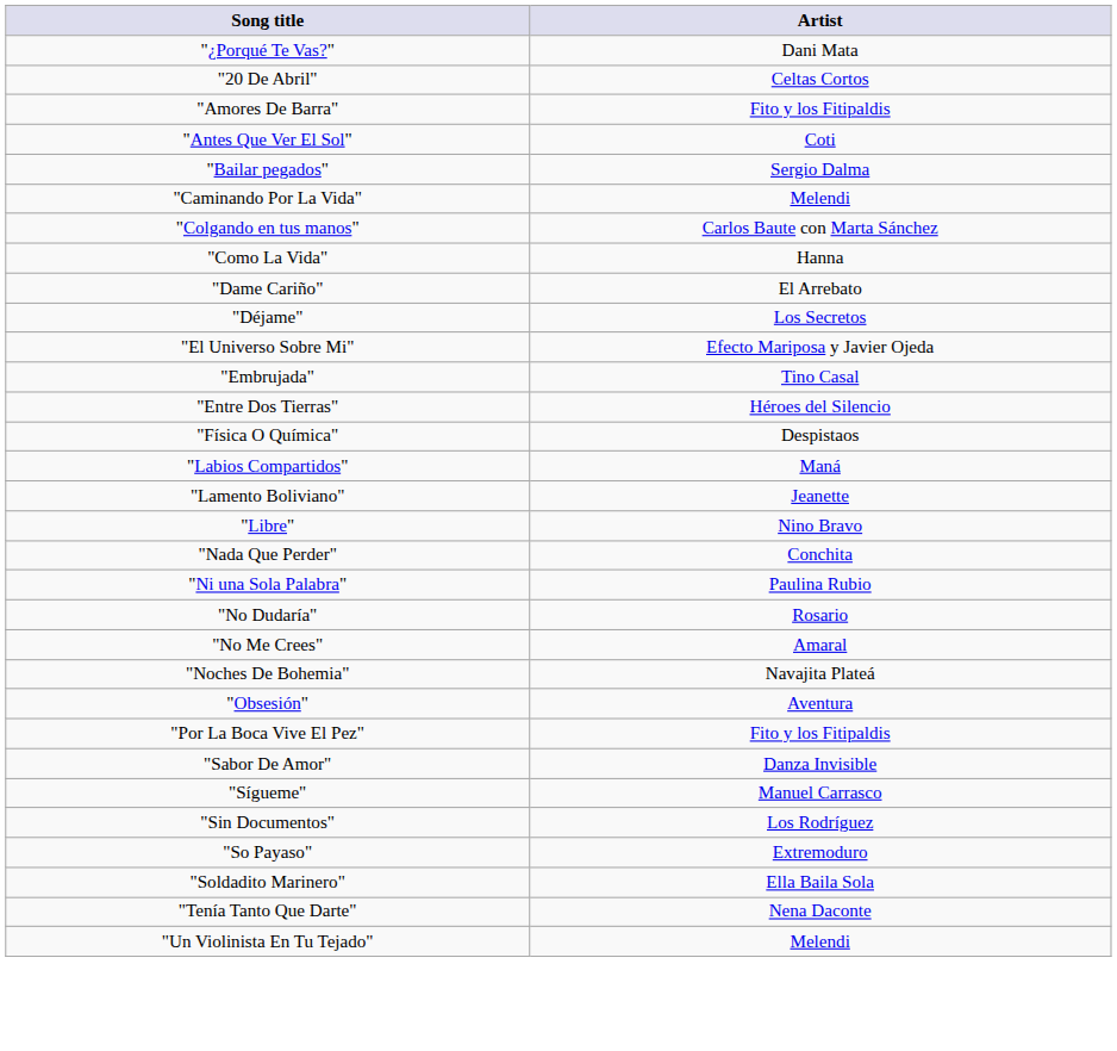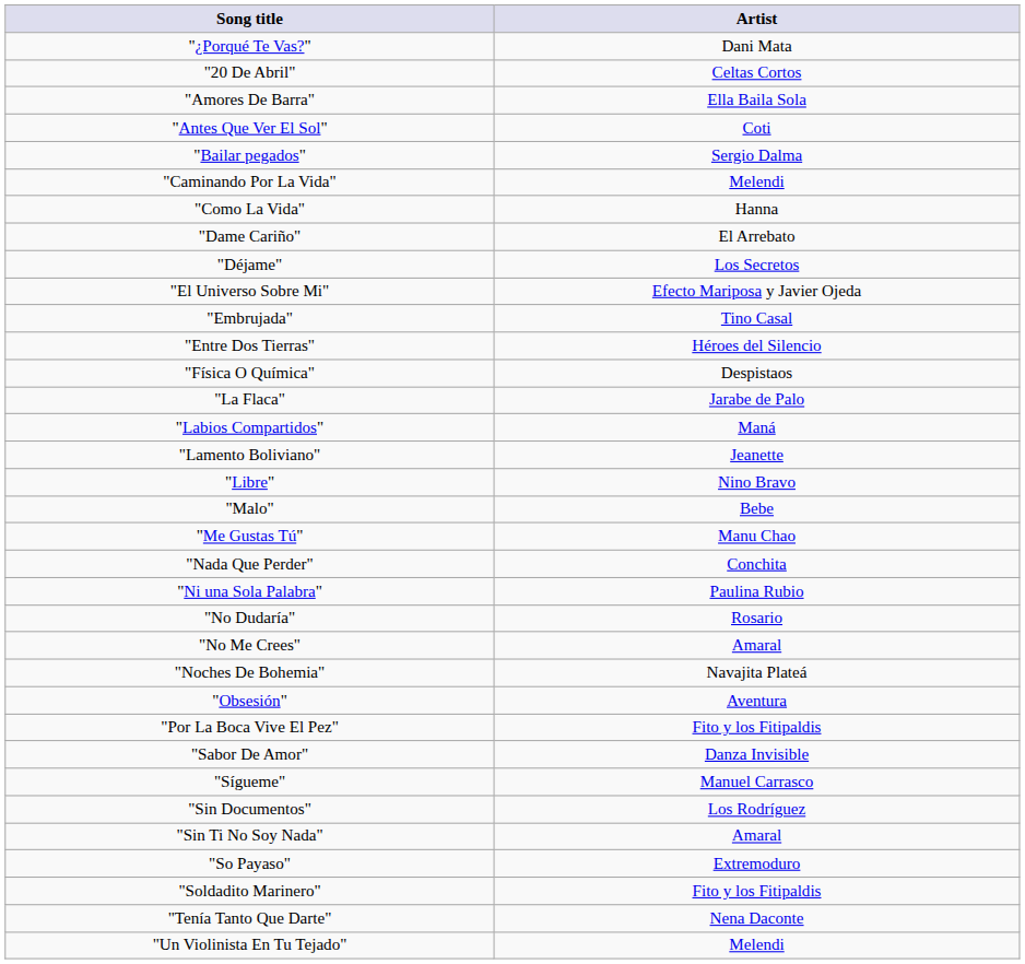 <table class="wikitable sortable" style="font-size:90%; text-align:center; width:70%; margin: 5px;">
 <tr>
 <th style="background:#dde;">Song title</th>
 <th style="background:#dde;">Artist</th>
 </tr>
 <tr>
 <td>"<a href='#'>¿Porqué Te Vas?</a>"</td>
 <td>Dani Mata</td>
 </tr>
 <tr>
 <td>"20 De Abril"</td>
 <td><a href='#'>Celtas Cortos</a></td>
 </tr>
 <tr>
 <td>"Amores De Barra"</td>
-<td><a href='#'>Fito y los Fitipaldis</a></td>
+<td><a href='#'>Ella Baila Sola</a></td>
 </tr>
 <tr>
 <td>"<a href='#'>Antes Que Ver El Sol</a>"</td>
 <td><a href='#'>Coti</a></td>
 </tr>
 <tr>
 <td>"<a href='#'>Bailar pegados</a>"</td>
 <td><a href='#'>Sergio Dalma</a></td>
 </tr>
 <tr>
 <td>"Caminando Por La Vida"</td>
 <td><a href='#'>Melendi</a></td>
-</tr>
-<tr>
-<td>"<a href='#'>Colgando en tus manos</a>"</td>
-<td><a href='#'>Carlos Baute</a> con <a href='#'>Marta Sánchez</a></td>
 </tr>
 <tr>
 <td>"Como La Vida"</td>
 <td>Hanna</td>
 </tr>
 <tr>
 <td>"Dame Cariño"</td>
 <td>El Arrebato</td>
 </tr>
 <tr>
 <td>"Déjame"</td>
 <td><a href='#'>Los Secretos</a></td>
 </tr>
 <tr>
 <td>"El Universo Sobre Mi"</td>
 <td><a href='#'>Efecto Mariposa</a> y Javier Ojeda</td>
 </tr>
 <tr>
 <td>"Embrujada"</td>
 <td><a href='#'>Tino Casal</a></td>
 </tr>
 <tr>
 <td>"Entre Dos Tierras"</td>
 <td><a href='#'>Héroes del Silencio</a></td>
 </tr>
 <tr>
 <td>"Física O Química"</td>
 <td>Despistaos</td>
 </tr>
 <tr>
+<td>"La Flaca"</td>
+<td><a href='#'>Jarabe de Palo</a></td>
+</tr>
+<tr>
 <td>"<a href='#'>Labios Compartidos</a>"</td>
 <td><a href='#'>Maná</a></td>
 </tr>
 <tr>
 <td>"Lamento Boliviano"</td>
 <td><a href='#'>Jeanette</a></td>
 </tr>
 <tr>
 <td>"<a href='#'>Libre</a>"</td>
 <td><a href='#'>Nino Bravo</a></td>
+</tr>
+<tr>
+<td>"Malo"</td>
+<td><a href='#'>Bebe</a></td>
+</tr>
+<tr>
+<td>"<a href='#'>Me Gustas Tú</a>"</td>
+<td><a href='#'>Manu Chao</a></td>
 </tr>
 <tr>
 <td>"Nada Que Perder"</td>
 <td><a href='#'>Conchita</a></td>
 </tr>
 <tr>
 <td>"<a href='#'>Ni una Sola Palabra</a>"</td>
 <td><a href='#'>Paulina Rubio</a></td>
 </tr>
 <tr>
 <td>"No Dudaría"</td>
 <td><a href='#'>Rosario</a></td>
 </tr>
 <tr>
 <td>"No Me Crees"</td>
 <td><a href='#'>Amaral</a></td>
 </tr>
 <tr>
 <td>"Noches De Bohemia"</td>
 <td>Navajita Plateá</td>
 </tr>
 <tr>
 <td>"<a href='#'>Obsesión</a>"</td>
 <td><a href='#'>Aventura</a></td>
 </tr>
 <tr>
 <td>"Por La Boca Vive El Pez"</td>
 <td><a href='#'>Fito y los Fitipaldis</a></td>
 </tr>
 <tr>
 <td>"Sabor De Amor"</td>
 <td><a href='#'>Danza Invisible</a></td>
 </tr>
 <tr>
 <td>"Sígueme"</td>
 <td><a href='#'>Manuel Carrasco</a></td>
 </tr>
 <tr>
 <td>"Sin Documentos"</td>
 <td><a href='#'>Los Rodríguez</a></td>
 </tr>
 <tr>
+<td>"Sin Ti No Soy Nada"</td>
+<td><a href='#'>Amaral</a></td>
+</tr>
+<tr>
 <td>"So Payaso"</td>
 <td><a href='#'>Extremoduro</a></td>
 </tr>
 <tr>
 <td>"Soldadito Marinero"</td>
-<td><a href='#'>Ella Baila Sola</a></td>
+<td><a href='#'>Fito y los Fitipaldis</a></td>
 </tr>
 <tr>
 <td>"Tenía Tanto Que Darte"</td>
 <td><a href='#'>Nena Daconte</a></td>
 </tr>
 <tr>
 <td>"Un Violinista En Tu Tejado"</td>
 <td><a href='#'>Melendi</a></td>
 </tr>
 </table>
